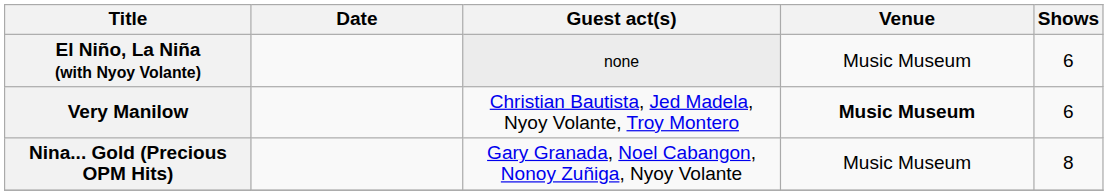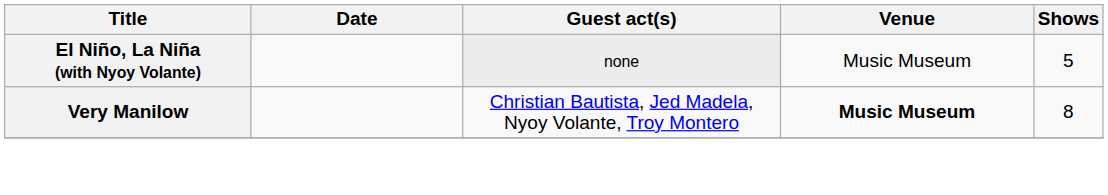 <table class="wikitable sortable plainrowheaders" style="text-align:center;">
 <tr>
 <th scope="col" width="200">Title</th>
 <th scope="col" width="170">Date</th>
 <th scope="col" width="260">Guest act(s)</th>
 <th scope="col" width="205" class="unsortable">Venue</th>
 <th scope="col">Shows</th>
 </tr>
 <tr>
 <th scope="row">El Niño, La Niña<br><small>(with Nyoy Volante)</small></th>
 <td></td>
 <td style="background:#ECECEC;"><small>none</small></td>
 <td>Music Museum</td>
-<td>6</td>
+<td>5</td>
 </tr>
 <tr>
 <th scope="row">Very Manilow</th>
 <td></td>
 <td><a href='#'>Christian Bautista</a>, <a href='#'>Jed Madela</a>, Nyoy Volante, <a href='#'>Troy Montero</a></td>
 <td><strong>Music Museum</strong></td>
-<td>6</td>
-</tr>
-<tr>
-<th scope="row">Nina... Gold (Precious OPM Hits)</th>
-<td></td>
-<td><a href='#'>Gary Granada</a>, <a href='#'>Noel Cabangon</a>, <a href='#'>Nonoy Zuñiga</a>, Nyoy Volante</td>
-<td>Music Museum</td>
 <td>8</td>
 </tr>
 <tr>
 </tr>
 </table>
